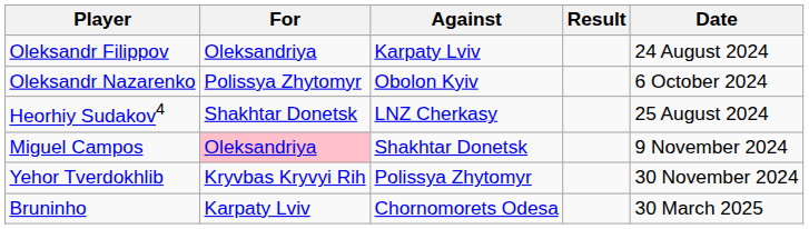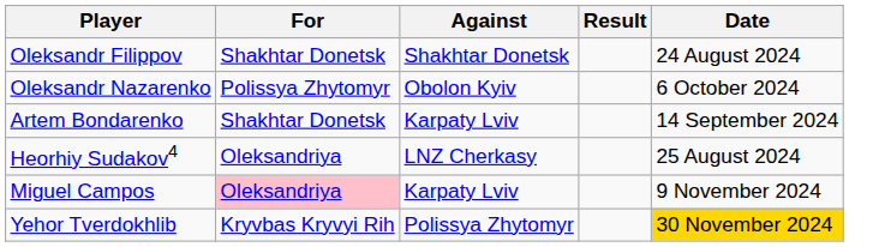 <table class="wikitable">
 <tr>
 <th>Player</th>
 <th>For</th>
 <th>Against</th>
 <th>Result</th>
 <th>Date</th>
 </tr>
 <tr>
 <td> <a href='#'>Oleksandr Filippov</a></td>
-<td><a href='#'>Oleksandriya</a></td>
-<td><a href='#'>Karpaty Lviv</a></td>
+<td><a href='#'>Shakhtar Donetsk</a></td>
+<td><a href='#'>Shakhtar Donetsk</a></td>
 <td></td>
 <td>24 August 2024</td>
 </tr>
 <tr>
 <td> <a href='#'>Oleksandr Nazarenko</a></td>
 <td><a href='#'>Polissya Zhytomyr</a></td>
 <td><a href='#'>Obolon Kyiv</a></td>
 <td></td>
 <td>6 October 2024</td>
 </tr>
 <tr>
+<td> <a href='#'>Artem Bondarenko</a></td>
+<td><a href='#'>Shakhtar Donetsk</a></td>
+<td><a href='#'>Karpaty Lviv</a></td>
+<td></td>
+<td>14 September 2024</td>
+</tr>
+<tr>
 <td> <a href='#'>Heorhiy Sudakov</a><sup>4</sup></td>
-<td><a href='#'>Shakhtar Donetsk</a></td>
+<td><a href='#'>Oleksandriya</a></td>
 <td><a href='#'>LNZ Cherkasy</a></td>
 <td></td>
 <td>25 August 2024</td>
 </tr>
 <tr>
 <td> <a href='#'>Miguel Campos</a></td>
 <td style="background: pink;"><a href='#'>Oleksandriya</a></td>
-<td><a href='#'>Shakhtar Donetsk</a></td>
+<td><a href='#'>Karpaty Lviv</a></td>
 <td></td>
 <td>9 November 2024</td>
 </tr>
 <tr>
 <td> <a href='#'>Yehor Tverdokhlib</a></td>
 <td><a href='#'>Kryvbas Kryvyi Rih</a></td>
 <td><a href='#'>Polissya Zhytomyr</a></td>
 <td></td>
-<td>30 November 2024</td>
-</tr>
-<tr>
-<td> <a href='#'>Bruninho</a></td>
-<td><a href='#'>Karpaty Lviv</a></td>
-<td><a href='#'>Chornomorets Odesa</a></td>
-<td></td>
-<td>30 March 2025</td>
+<td style="background: gold;">30 November 2024</td>
 </tr>
 </table>
